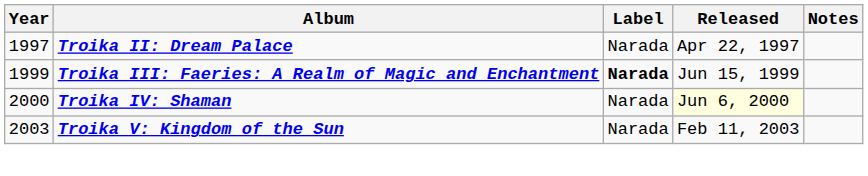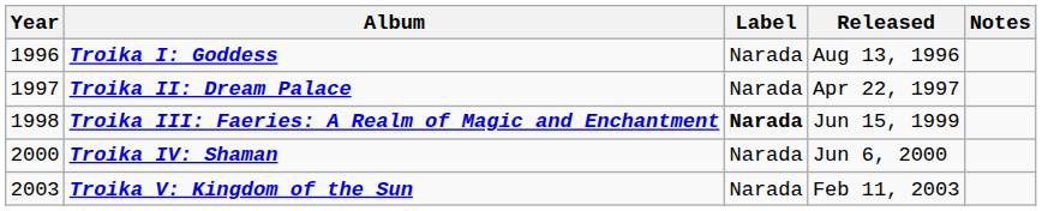 <table class="wikitable">
 <tr>
 <th>Year</th>
 <th>Album</th>
 <th>Label</th>
 <th>Released</th>
 <th>Notes</th>
 </tr>
 <tr>
+<td>1996</td>
+<td><strong><em><a href='#'>Troika I: Goddess</a></em></strong></td>
+<td>Narada</td>
+<td>Aug 13, 1996</td>
+<td></td>
+</tr>
+<tr>
 <td>1997</td>
 <td><strong><em><a href='#'>Troika II: Dream Palace</a></em></strong></td>
 <td>Narada</td>
 <td>Apr 22, 1997</td>
 <td></td>
 </tr>
 <tr>
-<td>1999</td>
+<td>1998</td>
 <td><strong><em><a href='#'>Troika III: Faeries: A Realm of Magic and Enchantment</a></em></strong></td>
 <td><strong>Narada</strong></td>
 <td>Jun 15, 1999</td>
 <td></td>
 </tr>
 <tr>
 <td>2000</td>
 <td><strong><em><a href='#'>Troika IV: Shaman</a></em></strong></td>
 <td>Narada</td>
-<td style="background: lightyellow;">Jun 6, 2000</td>
+<td>Jun 6, 2000</td>
 <td></td>
 </tr>
 <tr>
 <td>2003</td>
 <td><strong><em><a href='#'>Troika V: Kingdom of the Sun</a></em></strong></td>
 <td>Narada</td>
 <td>Feb 11, 2003</td>
 <td></td>
 </tr>
 </table>
